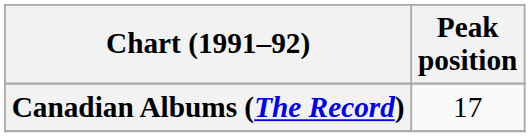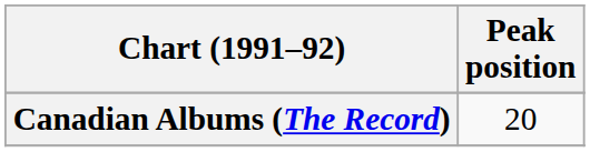 <table class="wikitable sortable plainrowheaders" style="text-align:center">
 <tr>
 <th scope="col">Chart (1991–92)</th>
 <th scope="col">Peak<br> position</th>
 </tr>
 <tr>
 </tr>
 <tr>
 <th scope="row">Canadian Albums (<em><a href='#'>The Record</a></em>)</th>
-<td>17</td>
+<td>20</td>
 </tr>
 <tr>
 </tr>
 <tr>
 </tr>
 </table>
